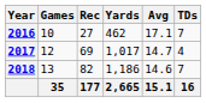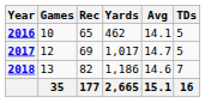 <table class="wikitable">
 <tr>
 <th>Year</th>
 <th>Games</th>
 <th>Rec</th>
 <th>Yards</th>
 <th>Avg</th>
 <th>TDs</th>
 </tr>
 <tr>
 <th><a href='#'>2016</a></th>
 <td>10</td>
-<td>27</td>
+<td>65</td>
 <td>462</td>
-<td>17.1</td>
-<td>7</td>
+<td>14.1</td>
+<td>5</td>
 </tr>
 <tr>
 <th><a href='#'>2017</a></th>
 <td>12</td>
 <td>69</td>
 <td>1,017</td>
 <td>14.7</td>
-<td>4</td>
+<td>5</td>
 </tr>
 <tr>
 <th><a href='#'>2018</a></th>
 <td>13</td>
 <td>82</td>
 <td>1,186</td>
 <td>14.6</td>
 <td>7</td>
 </tr>
 <tr style="font-weight:bold;">
 <th></th>
 <th>35</th>
 <th>177</th>
 <th>2,665</th>
 <th>15.1</th>
 <th>16</th>
 </tr>
 </table>
